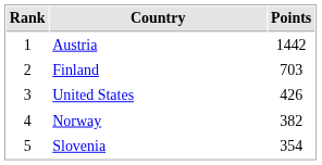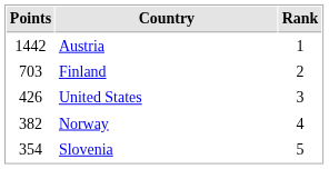 <table cellspacing="1" cellpadding="3" style="border:1px solid #aaa; font-size:90%;">
 <tr style="background:#e4e4e4;">
+<th style="border-bottom:1px solid #aaa; width:20px;">Points</th>
+<th style="border-bottom:1px solid #aaa; width:200px;">Country</th>
 <th style="border-bottom:1px solid #aaa; width:10px;">Rank</th>
-<th style="border-bottom:1px solid #aaa; width:200px;">Country</th>
-<th style="border-bottom:1px solid #aaa; width:20px;">Points</th>
 </tr>
 <tr>
+<td align=center>1442</td>
+<td> <a href='#'>Austria</a></td>
 <td style="text-align:center;">1</td>
-<td> <a href='#'>Austria</a></td>
-<td align=center>1442</td>
 </tr>
 <tr>
+<td align=center>703</td>
+<td> <a href='#'>Finland</a></td>
 <td style="text-align:center;">2</td>
-<td> <a href='#'>Finland</a></td>
-<td align=center>703</td>
 </tr>
 <tr>
+<td align=center>426</td>
+<td> <a href='#'>United States</a></td>
 <td style="text-align:center;">3</td>
-<td> <a href='#'>United States</a></td>
-<td align=center>426</td>
 </tr>
 <tr>
+<td align=center>382</td>
+<td> <a href='#'>Norway</a></td>
 <td style="text-align:center;">4</td>
-<td> <a href='#'>Norway</a></td>
-<td align=center>382</td>
 </tr>
 <tr>
+<td align=center>354</td>
+<td> <a href='#'>Slovenia</a></td>
 <td style="text-align:center;">5</td>
-<td> <a href='#'>Slovenia</a></td>
-<td align=center>354</td>
 </tr>
 </table>
